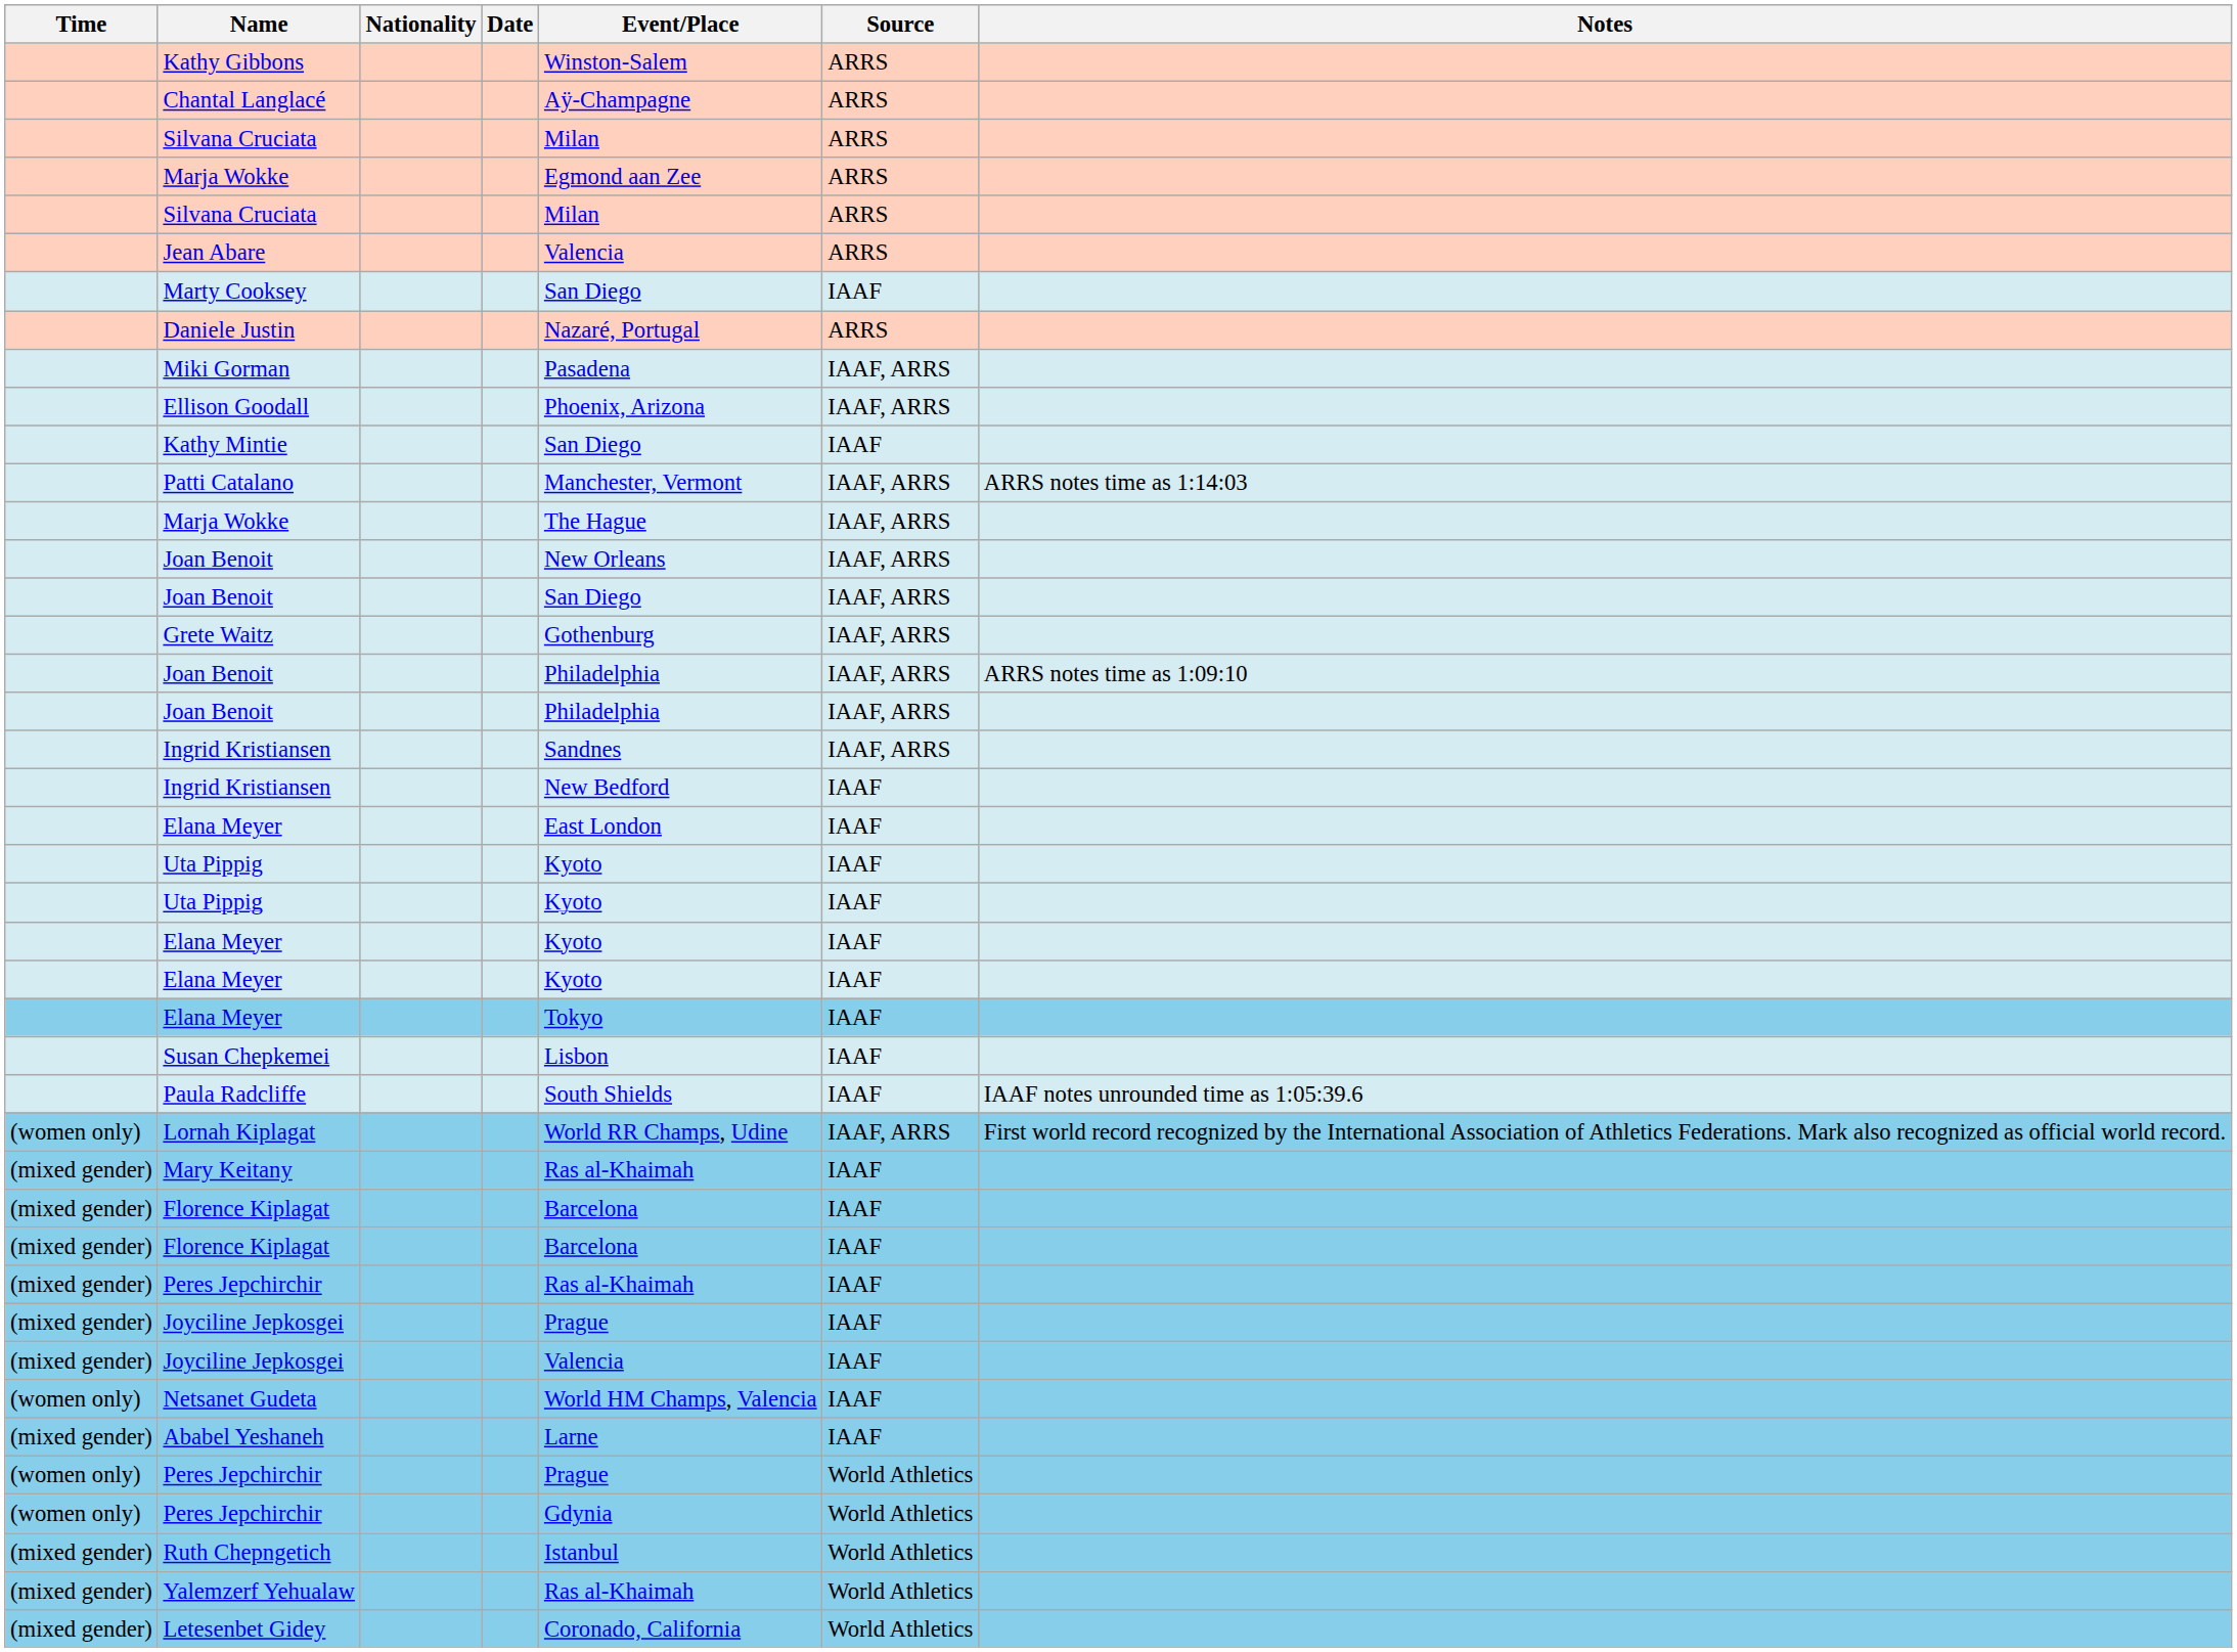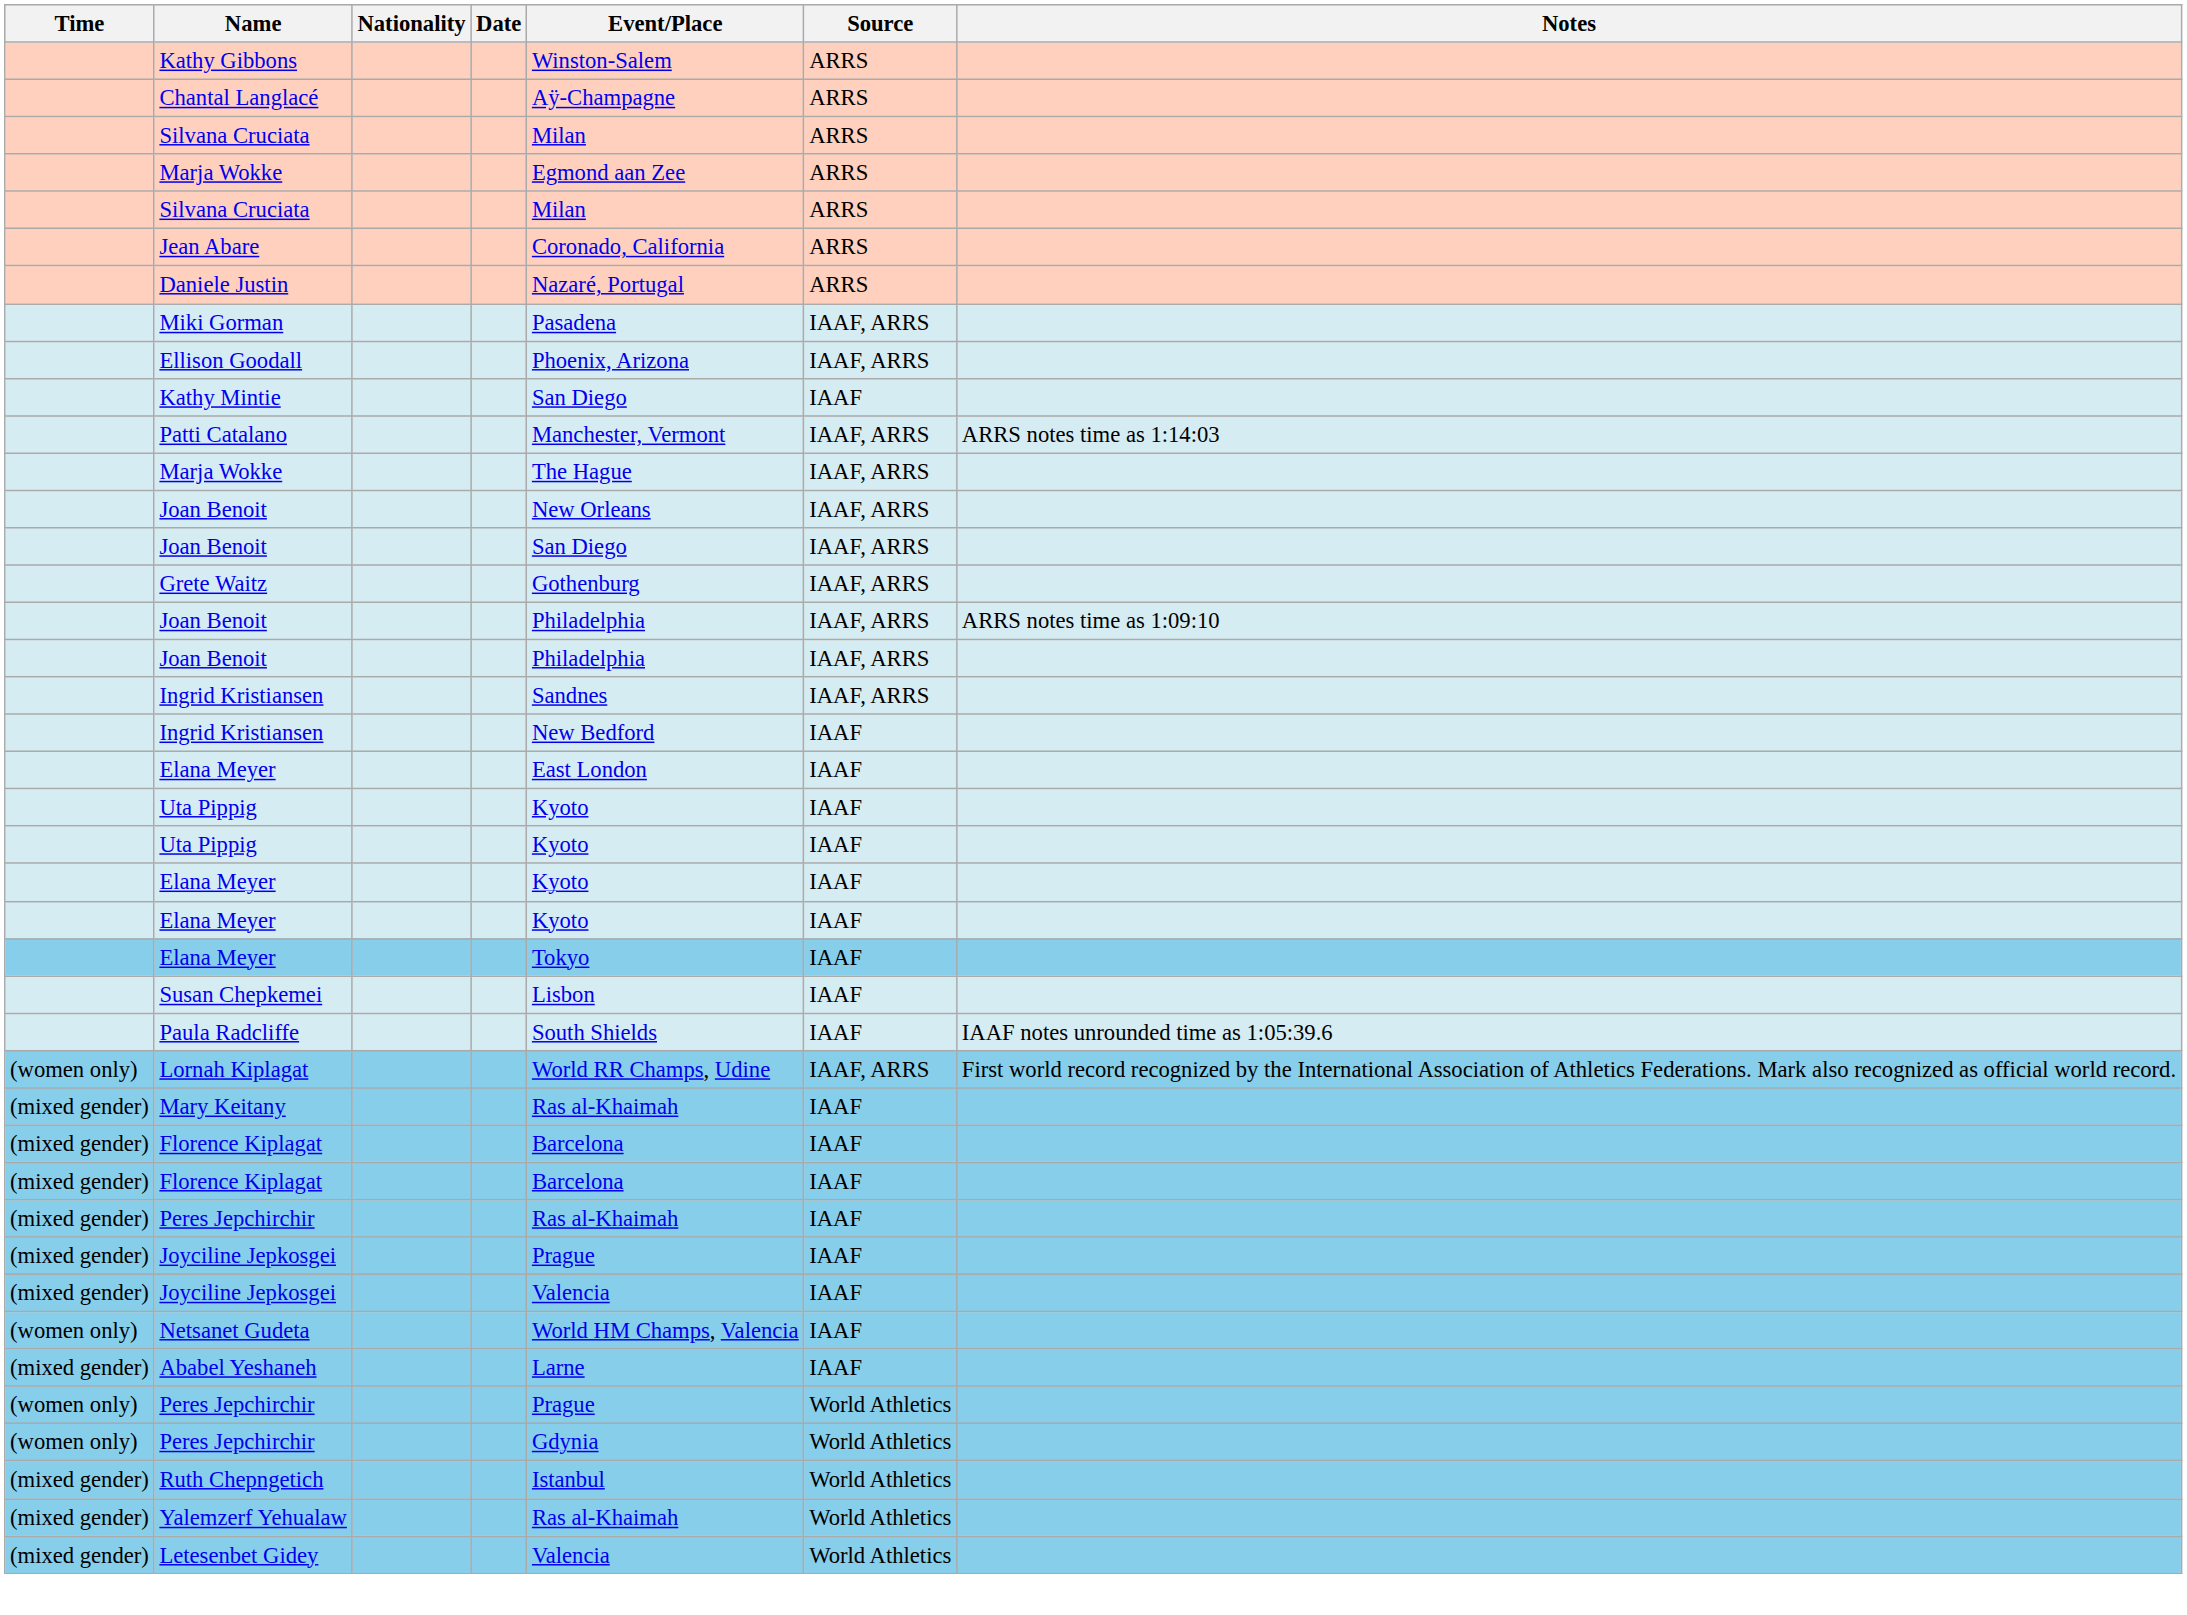 <table class="wikitable sortable" style=" font-size: 95%;">
 <tr style="background:#dfdfdf;">
 <th>Time</th>
 <th>Name</th>
 <th>Nationality</th>
 <th>Date</th>
 <th>Event/Place</th>
 <th>Source</th>
 <th>Notes</th>
 </tr>
 <tr style="background:#ffd0bd;">
 <td></td>
 <td><a href='#'>Kathy Gibbons</a></td>
 <td></td>
 <td></td>
 <td><a href='#'>Winston-Salem</a></td>
 <td>ARRS</td>
 <td></td>
 </tr>
 <tr style="background:#ffd0bd;">
 <td></td>
 <td><a href='#'>Chantal Langlacé</a></td>
 <td></td>
 <td></td>
 <td><a href='#'>Aÿ-Champagne</a></td>
 <td>ARRS</td>
 <td></td>
 </tr>
 <tr style="background:#ffd0bd;">
 <td></td>
 <td><a href='#'>Silvana Cruciata</a></td>
 <td></td>
 <td></td>
 <td><a href='#'>Milan</a></td>
 <td>ARRS</td>
 <td></td>
 </tr>
 <tr style="background:#ffd0bd;">
 <td></td>
 <td><a href='#'>Marja Wokke</a></td>
 <td></td>
 <td></td>
 <td><a href='#'>Egmond aan Zee</a></td>
 <td>ARRS</td>
 <td></td>
 </tr>
 <tr style="background:#ffd0bd;">
 <td></td>
 <td><a href='#'>Silvana Cruciata</a></td>
 <td></td>
 <td></td>
 <td><a href='#'>Milan</a></td>
 <td>ARRS</td>
 <td></td>
 </tr>
 <tr style="background:#ffd0bd;">
 <td></td>
 <td><a href='#'>Jean Abare</a></td>
 <td></td>
 <td></td>
-<td><a href='#'>Valencia</a></td>
+<td><a href='#'>Coronado, California</a></td>
 <td>ARRS</td>
-<td></td>
-</tr>
-<tr style="background:#d6ecf3;">
-<td></td>
-<td><a href='#'>Marty Cooksey</a></td>
-<td></td>
-<td></td>
-<td><a href='#'>San Diego</a></td>
-<td>IAAF</td>
 <td></td>
 </tr>
 <tr style="background:#ffd0bd;">
 <td></td>
 <td><a href='#'>Daniele Justin</a></td>
 <td></td>
 <td></td>
 <td><a href='#'>Nazaré, Portugal</a></td>
 <td>ARRS</td>
 <td></td>
 </tr>
 <tr style="background:#d6ecf3;">
 <td></td>
 <td><a href='#'>Miki Gorman</a></td>
 <td></td>
 <td></td>
 <td><a href='#'>Pasadena</a></td>
 <td>IAAF, ARRS</td>
 <td></td>
 </tr>
 <tr style="background:#d6ecf3;">
 <td></td>
 <td><a href='#'>Ellison Goodall</a></td>
 <td></td>
 <td></td>
 <td><a href='#'>Phoenix, Arizona</a></td>
 <td>IAAF, ARRS</td>
 <td></td>
 </tr>
 <tr style="background:#d6ecf3;">
 <td></td>
 <td><a href='#'>Kathy Mintie</a></td>
 <td></td>
 <td></td>
 <td><a href='#'>San Diego</a></td>
 <td>IAAF</td>
 <td></td>
 </tr>
 <tr style="background:#d6ecf3;">
 <td></td>
 <td><a href='#'>Patti Catalano</a></td>
 <td></td>
 <td></td>
 <td><a href='#'>Manchester, Vermont</a></td>
 <td>IAAF, ARRS</td>
 <td>ARRS notes time as 1:14:03</td>
 </tr>
 <tr style="background:#d6ecf3;">
 <td></td>
 <td><a href='#'>Marja Wokke</a></td>
 <td></td>
 <td></td>
 <td><a href='#'>The Hague</a></td>
 <td>IAAF, ARRS</td>
 <td></td>
 </tr>
 <tr style="background:#d6ecf3;">
 <td></td>
 <td><a href='#'>Joan Benoit</a></td>
 <td></td>
 <td></td>
 <td><a href='#'>New Orleans</a></td>
 <td>IAAF, ARRS</td>
 <td></td>
 </tr>
 <tr style="background:#d6ecf3;">
 <td></td>
 <td><a href='#'>Joan Benoit</a></td>
 <td></td>
 <td></td>
 <td><a href='#'>San Diego</a></td>
 <td>IAAF, ARRS</td>
 <td></td>
 </tr>
 <tr style="background:#d6ecf3;">
 <td></td>
 <td><a href='#'>Grete Waitz</a></td>
 <td></td>
 <td></td>
 <td><a href='#'>Gothenburg</a></td>
 <td>IAAF, ARRS</td>
 <td></td>
 </tr>
 <tr style="background:#d6ecf3;">
 <td></td>
 <td><a href='#'>Joan Benoit</a></td>
 <td></td>
 <td></td>
 <td><a href='#'>Philadelphia</a></td>
 <td>IAAF, ARRS</td>
 <td>ARRS notes time as 1:09:10</td>
 </tr>
 <tr style="background:#d6ecf3;">
 <td></td>
 <td><a href='#'>Joan Benoit</a></td>
 <td></td>
 <td></td>
 <td><a href='#'>Philadelphia</a></td>
 <td>IAAF, ARRS</td>
 <td></td>
 </tr>
 <tr style="background:#d6ecf3;">
 <td></td>
 <td><a href='#'>Ingrid Kristiansen</a></td>
 <td></td>
 <td></td>
 <td><a href='#'>Sandnes</a></td>
 <td>IAAF, ARRS</td>
 <td></td>
 </tr>
 <tr style="background:#d6ecf3;">
 <td></td>
 <td><a href='#'>Ingrid Kristiansen</a></td>
 <td></td>
 <td></td>
 <td><a href='#'>New Bedford</a></td>
 <td>IAAF</td>
 <td></td>
 </tr>
 <tr style="background:#d6ecf3;">
 <td></td>
 <td><a href='#'>Elana Meyer</a></td>
 <td></td>
 <td></td>
 <td><a href='#'>East London</a></td>
 <td>IAAF</td>
 <td></td>
 </tr>
 <tr style="background:#d6ecf3;">
 <td></td>
 <td><a href='#'>Uta Pippig</a></td>
 <td></td>
 <td></td>
 <td><a href='#'>Kyoto</a></td>
 <td>IAAF</td>
 <td></td>
 </tr>
 <tr style="background:#d6ecf3;">
 <td></td>
 <td><a href='#'>Uta Pippig</a></td>
 <td></td>
 <td></td>
 <td><a href='#'>Kyoto</a></td>
 <td>IAAF</td>
 <td></td>
 </tr>
 <tr style="background:#d6ecf3;">
 <td></td>
 <td><a href='#'>Elana Meyer</a></td>
 <td></td>
 <td></td>
 <td><a href='#'>Kyoto</a></td>
 <td>IAAF</td>
 <td></td>
 </tr>
 <tr style="background:#d6ecf3;">
 <td></td>
 <td><a href='#'>Elana Meyer</a></td>
 <td></td>
 <td></td>
 <td><a href='#'>Kyoto</a></td>
 <td>IAAF</td>
 <td></td>
 </tr>
 <tr style="background:skyBlue;">
 <td></td>
 <td><a href='#'>Elana Meyer</a></td>
 <td></td>
 <td></td>
 <td><a href='#'>Tokyo</a></td>
 <td>IAAF</td>
 <td></td>
 </tr>
 <tr style="background:#d6ecf3;">
 <td></td>
 <td><a href='#'>Susan Chepkemei</a></td>
 <td></td>
 <td></td>
 <td><a href='#'>Lisbon</a></td>
 <td>IAAF</td>
 <td></td>
 </tr>
 <tr style="background:#d6ecf3;">
 <td></td>
 <td><a href='#'>Paula Radcliffe</a></td>
 <td></td>
 <td></td>
 <td><a href='#'>South Shields</a></td>
 <td>IAAF</td>
 <td>IAAF notes unrounded time as 1:05:39.6 </td>
 </tr>
 <tr style="background:skyBlue;">
 <td> (women only)</td>
 <td><a href='#'>Lornah Kiplagat</a></td>
 <td></td>
 <td></td>
 <td><a href='#'>World RR Champs</a>, <a href='#'>Udine</a></td>
 <td>IAAF, ARRS</td>
 <td>First world record recognized by the International Association of Athletics Federations. Mark also recognized as official world record.</td>
 </tr>
 <tr style="background:skyBlue;">
 <td> (mixed gender)</td>
 <td><a href='#'>Mary Keitany</a></td>
 <td></td>
 <td></td>
 <td><a href='#'>Ras al-Khaimah</a></td>
 <td>IAAF</td>
 <td></td>
 </tr>
 <tr style="background:skyBlue;">
 <td> (mixed gender)</td>
 <td><a href='#'>Florence Kiplagat</a></td>
 <td></td>
 <td></td>
 <td><a href='#'>Barcelona</a></td>
 <td>IAAF</td>
 <td></td>
 </tr>
 <tr style="background:skyBlue;">
 <td> (mixed gender)</td>
 <td><a href='#'>Florence Kiplagat</a></td>
 <td></td>
 <td></td>
 <td><a href='#'>Barcelona</a></td>
 <td>IAAF</td>
 <td></td>
 </tr>
 <tr style="background:skyBlue;">
 <td> (mixed gender)</td>
 <td><a href='#'>Peres Jepchirchir</a></td>
 <td></td>
 <td></td>
 <td><a href='#'>Ras al-Khaimah</a></td>
 <td>IAAF</td>
 <td></td>
 </tr>
 <tr style="background:skyBlue;">
 <td> (mixed gender)</td>
 <td><a href='#'>Joyciline Jepkosgei</a></td>
 <td></td>
 <td></td>
 <td><a href='#'>Prague</a></td>
 <td>IAAF</td>
 <td></td>
 </tr>
 <tr style="background:skyBlue;">
 <td> (mixed gender)</td>
 <td><a href='#'>Joyciline Jepkosgei</a></td>
 <td></td>
 <td></td>
 <td><a href='#'>Valencia</a></td>
 <td>IAAF</td>
 <td></td>
 </tr>
 <tr style="background:skyBlue;">
 <td> (women only)</td>
 <td><a href='#'>Netsanet Gudeta</a></td>
 <td></td>
 <td></td>
 <td><a href='#'>World HM Champs</a>, <a href='#'>Valencia</a></td>
 <td>IAAF</td>
 <td></td>
 </tr>
 <tr style="background:skyBlue;">
 <td> (mixed gender)</td>
 <td><a href='#'>Ababel Yeshaneh</a></td>
 <td></td>
 <td></td>
 <td><a href='#'>Larne</a></td>
 <td>IAAF</td>
 <td></td>
 </tr>
 <tr style="background:skyBlue;">
 <td> (women only)</td>
 <td><a href='#'>Peres Jepchirchir</a></td>
 <td></td>
 <td></td>
 <td><a href='#'>Prague</a></td>
 <td>World Athletics</td>
 <td></td>
 </tr>
 <tr style="background:skyBlue;">
 <td> (women only)</td>
 <td><a href='#'>Peres Jepchirchir</a></td>
 <td></td>
 <td></td>
 <td><a href='#'>Gdynia</a></td>
 <td>World Athletics</td>
 <td></td>
 </tr>
 <tr style="background:skyBlue;">
 <td> (mixed gender)</td>
 <td><a href='#'>Ruth Chepngetich</a></td>
 <td></td>
 <td></td>
 <td><a href='#'>Istanbul</a></td>
 <td>World Athletics</td>
 <td></td>
 </tr>
 <tr style="background:skyBlue;">
 <td> (mixed gender)</td>
 <td><a href='#'>Yalemzerf Yehualaw</a></td>
 <td></td>
 <td></td>
 <td><a href='#'>Ras al-Khaimah</a></td>
 <td>World Athletics</td>
 <td></td>
 </tr>
 <tr style="background:skyBlue;">
 <td> (mixed gender)</td>
 <td><a href='#'>Letesenbet Gidey</a></td>
 <td></td>
 <td></td>
-<td><a href='#'>Coronado, California</a></td>
+<td><a href='#'>Valencia</a></td>
 <td>World Athletics</td>
 <td></td>
 </tr>
 </table>
